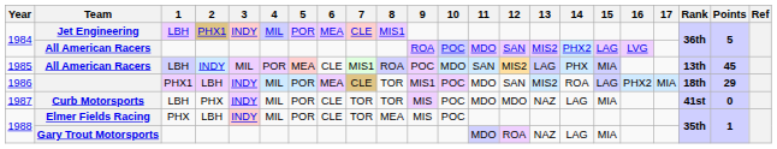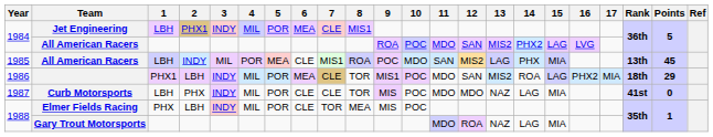 <table class="wikitable" style="text-align:center; font-size:90%">
 <tr>
 <th>Year</th>
 <th>Team</th>
 <th>1</th>
 <th>2</th>
 <th>3</th>
 <th>4</th>
 <th>5</th>
 <th>6</th>
 <th>7</th>
 <th>8</th>
 <th>9</th>
 <th>10</th>
 <th>11</th>
 <th>12</th>
 <th>13</th>
 <th>14</th>
 <th>15</th>
 <th>16</th>
 <th>17</th>
 <th>Rank</th>
 <th>Points</th>
 <th>Ref</th>
 </tr>
 <tr>
 <td rowspan="2"><a href='#'>1984</a></td>
 <th><a href='#'>Jet Engineering</a></th>
 <td style="background:#EFCFFF;"><a href='#'>LBH</a><br></td>
 <td style="background:#DFC484;"><a href='#'>PHX1</a><br></td>
 <td style="background:#FFCFCF;"><a href='#'>INDY</a><br></td>
 <td style="background:#CFCFFF;"><a href='#'>MIL</a><br></td>
 <td style="background:#EFCFFF;"><a href='#'>POR</a><br></td>
 <td style="background:#EFCFFF;"><a href='#'>MEA</a><br></td>
 <td style="background:#FFCFCF;"><a href='#'>CLE</a><br></td>
 <td style="background:#EFCFFF;"><a href='#'>MIS1</a><br></td>
 <td></td>
 <td></td>
 <td></td>
 <td></td>
 <td></td>
 <td></td>
 <td></td>
 <td></td>
 <td></td>
 <td rowspan="2" style="background:#CFCFFF;"><strong>36th</strong></td>
 <td rowspan="2" style="background:#CFCFFF;"><strong>5</strong></td>
 <th rowspan="2"></th>
 </tr>
 <tr>
 <th><a href='#'>All American Racers</a></th>
 <td></td>
 <td></td>
 <td></td>
 <td></td>
 <td></td>
 <td></td>
 <td></td>
 <td></td>
 <td style="background:#EFCFFF;"><a href='#'>ROA</a><br></td>
 <td style="background:#CFCFFF;"><a href='#'>POC</a><br></td>
 <td style="background:#EFCFFF;"><a href='#'>MDO</a><br></td>
 <td style="background:#EFCFFF;"><a href='#'>SAN</a><br></td>
 <td style="background:#EFCFFF;"><a href='#'>MIS2</a><br></td>
 <td style="background:#CFEAFF;"><a href='#'>PHX2</a><br></td>
 <td style="background:#EFCFFF;"><a href='#'>LAG</a><br></td>
 <td style="background:#EFCFFF;"><a href='#'>LVG</a><br></td>
 <td></td>
 </tr>
 <tr>
 <td><a href='#'>1985</a></td>
 <th><a href='#'>All American Racers</a></th>
 <td style="background:#CFCFFF;">LBH<br></td>
 <td style="background:#CFEAFF;"><a href='#'>INDY</a><br></td>
 <td style="background:#EFCFFF;">MIL<br></td>
 <td style="background:#EFCFFF;">POR<br></td>
 <td style="background:#FFCFCF;">MEA<br></td>
 <td>CLE</td>
 <td style="background:#DFFFDF;">MIS1<br></td>
 <td style="background:#CFCFFF;">ROA<br></td>
 <td style="background:#EFCFFF;">POC<br></td>
 <td style="background:#CFEAFF;">MDO<br></td>
 <td style="background:#CFEAFF;">SAN<br></td>
 <td style="background:#FFDF9F;">MIS2<br></td>
 <td style="background:#CFCFFF;">LAG<br></td>
 <td style="background:#CFEAFF;">PHX<br></td>
 <td style="background:#CFCFFF;">MIA<br></td>
 <td></td>
 <td></td>
 <td style="background:#CFCFFF;"><strong>13th</strong></td>
 <td style="background:#CFCFFF;"><strong>45</strong></td>
 <th></th>
 </tr>
 <tr>
 <td><a href='#'>1986</a></td>
 <th></th>
 <td style="background:#EFCFFF;">PHX1<br></td>
 <td style="background:#EFCFFF;">LBH<br></td>
 <td style="background:#EFCFFF;"><a href='#'>INDY</a><br></td>
 <td style="background:#CFEAFF;">MIL<br></td>
 <td style="background:#CFEAFF;">POR<br></td>
 <td style="background:#EFCFFF;">MEA<br></td>
 <td style="background:#DFC484;">CLE<br></td>
 <td>TOR</td>
 <td style="background:#EFCFFF;">MIS1<br></td>
 <td style="background:#EFCFFF;">POC<br></td>
 <td>MDO</td>
 <td>SAN</td>
 <td style="background:#CFEAFF;">MIS2<br></td>
 <td>ROA</td>
 <td style="background:#CFCFFF;">LAG<br></td>
 <td style="background:#CFEAFF;">PHX2<br></td>
 <td style="background:#CFEAFF;">MIA<br></td>
 <td style="background:#CFCFFF;"><strong>18th</strong></td>
 <td style="background:#CFCFFF;"><strong>29</strong></td>
 <th></th>
 </tr>
 <tr>
 <td><a href='#'>1987</a></td>
 <th><a href='#'>Curb Motorsports</a></th>
 <td>LBH</td>
 <td>PHX</td>
 <td style="background:#EFCFFF;"><a href='#'>INDY</a><br></td>
 <td>MIL</td>
 <td>POR</td>
 <td>CLE</td>
-<td>TOR</td>
+<td>CLE</td>
 <td>TOR</td>
 <td style="background:#EFCFFF;">MIS<br></td>
 <td>POC</td>
 <td>MDO</td>
 <td>MDO</td>
 <td>NAZ</td>
 <td>LAG</td>
 <td>MIA</td>
 <td></td>
 <td></td>
 <td style="background:#CFCFFF;"><strong>41st</strong></td>
 <td style="background:#CFCFFF;"><strong>0</strong></td>
 <th></th>
 </tr>
 <tr>
 <td rowspan=2><a href='#'>1988</a></td>
 <th><a href='#'>Elmer Fields Racing</a></th>
 <td>PHX</td>
 <td>LBH</td>
 <td style="background:#FFCFCF;"><a href='#'>INDY</a><br></td>
 <td>MIL</td>
 <td>POR</td>
 <td>CLE</td>
 <td>TOR</td>
 <td>MEA</td>
 <td>MIS</td>
 <td>POC</td>
 <td></td>
 <td></td>
 <td></td>
 <td></td>
 <td></td>
 <td></td>
 <td></td>
 <td rowspan=2 style="background:#CFCFFF;"><strong>35th</strong></td>
 <td rowspan=2 style="background:#CFCFFF;"><strong>1</strong></td>
 <th rowspan=2></th>
 </tr>
 <tr>
 <th><a href='#'>Gary Trout Motorsports</a></th>
 <td></td>
 <td></td>
 <td></td>
 <td></td>
 <td></td>
 <td></td>
 <td></td>
 <td></td>
 <td></td>
 <td></td>
 <td style="background:#CFCFFF;">MDO<br></td>
 <td style="background:#EFCFFF;">ROA<br></td>
 <td>NAZ</td>
 <td>LAG</td>
 <td>MIA</td>
 <td></td>
 <td></td>
 </tr>
 </table>
